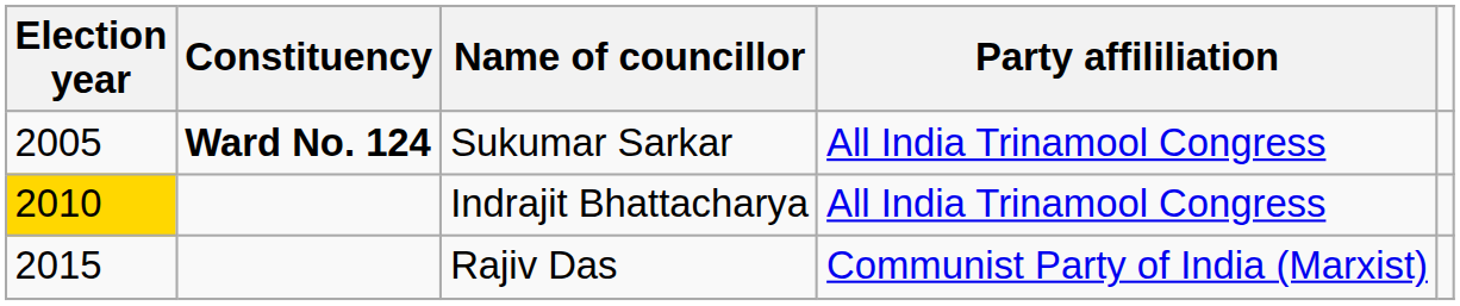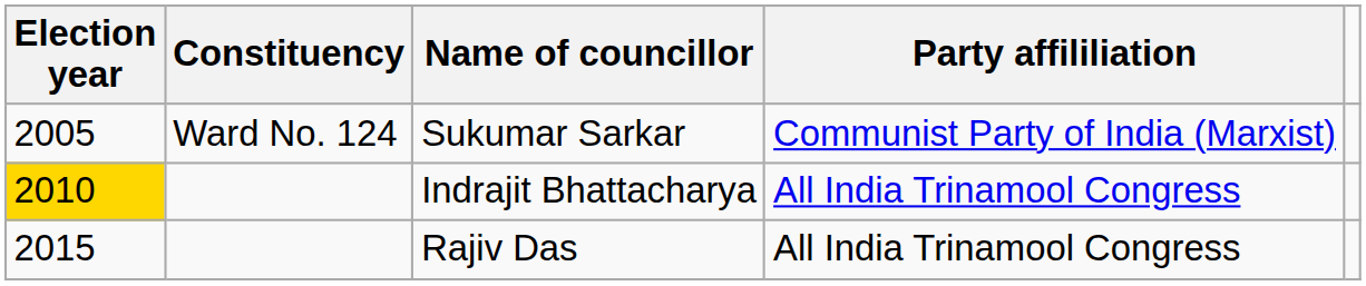 <table class="wikitable"ìÍĦĤĠčw>
 <tr>
 <th>Election<br> year</th>
 <th>Constituency</th>
 <th>Name of councillor</th>
 <th>Party affililiation</th>
 </tr>
 <tr>
 <td>2005</td>
-<td><strong>Ward No. 124</strong></td>
+<td>Ward No. 124</td>
 <td>Sukumar Sarkar</td>
-<td><a href='#'>All India Trinamool Congress</a></td>
+<td><a href='#'>Communist Party of India (Marxist)</a></td>
 <td></td>
 </tr>
 <tr>
 <td style="background: gold;">2010</td>
 <td></td>
 <td>Indrajit Bhattacharya</td>
 <td><a href='#'>All India Trinamool Congress</a></td>
 <td></td>
 </tr>
 <tr>
 <td>2015</td>
 <td></td>
 <td>Rajiv Das</td>
-<td><a href='#'>Communist Party of India (Marxist)</a></td>
+<td>All India Trinamool Congress</td>
 <td></td>
 </tr>
 </table>
